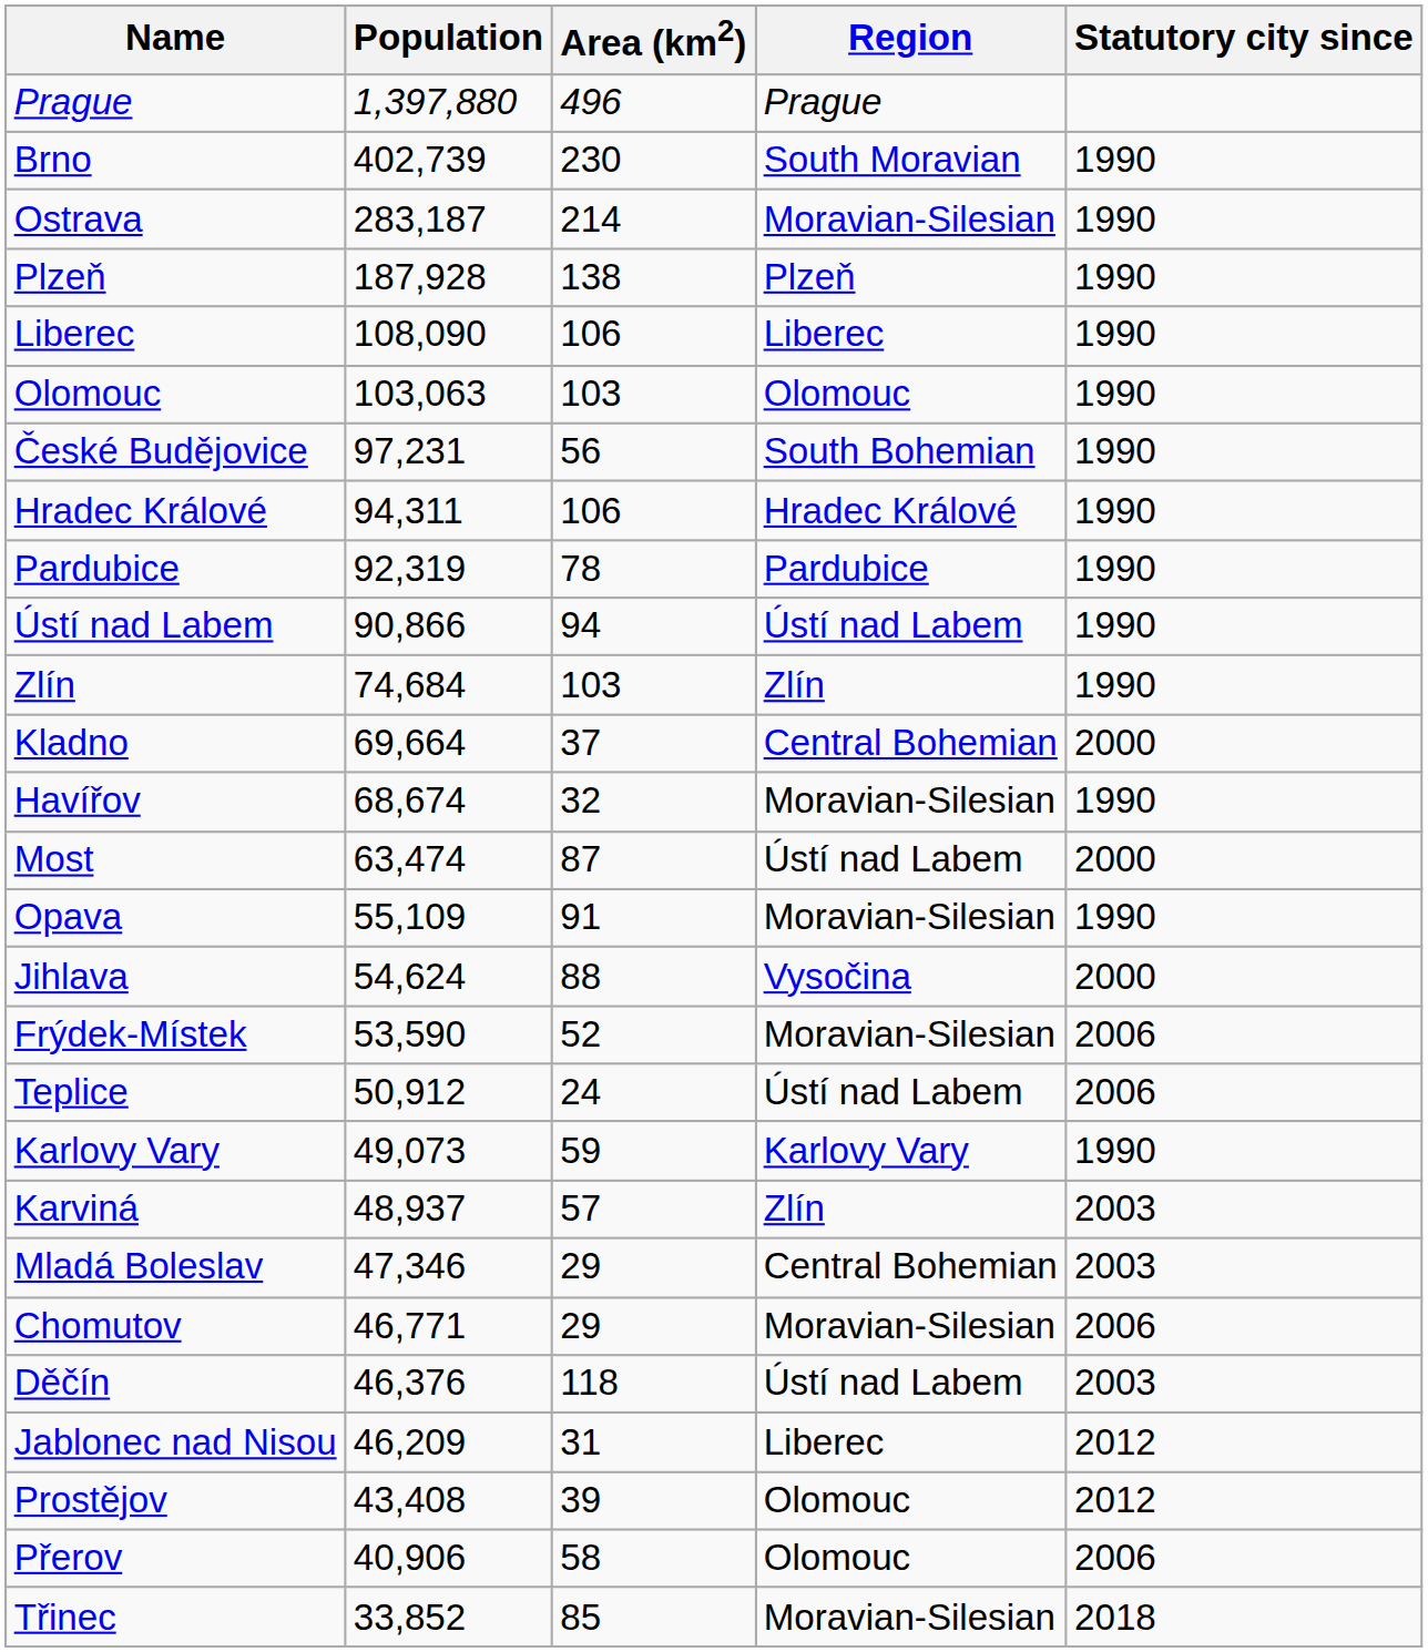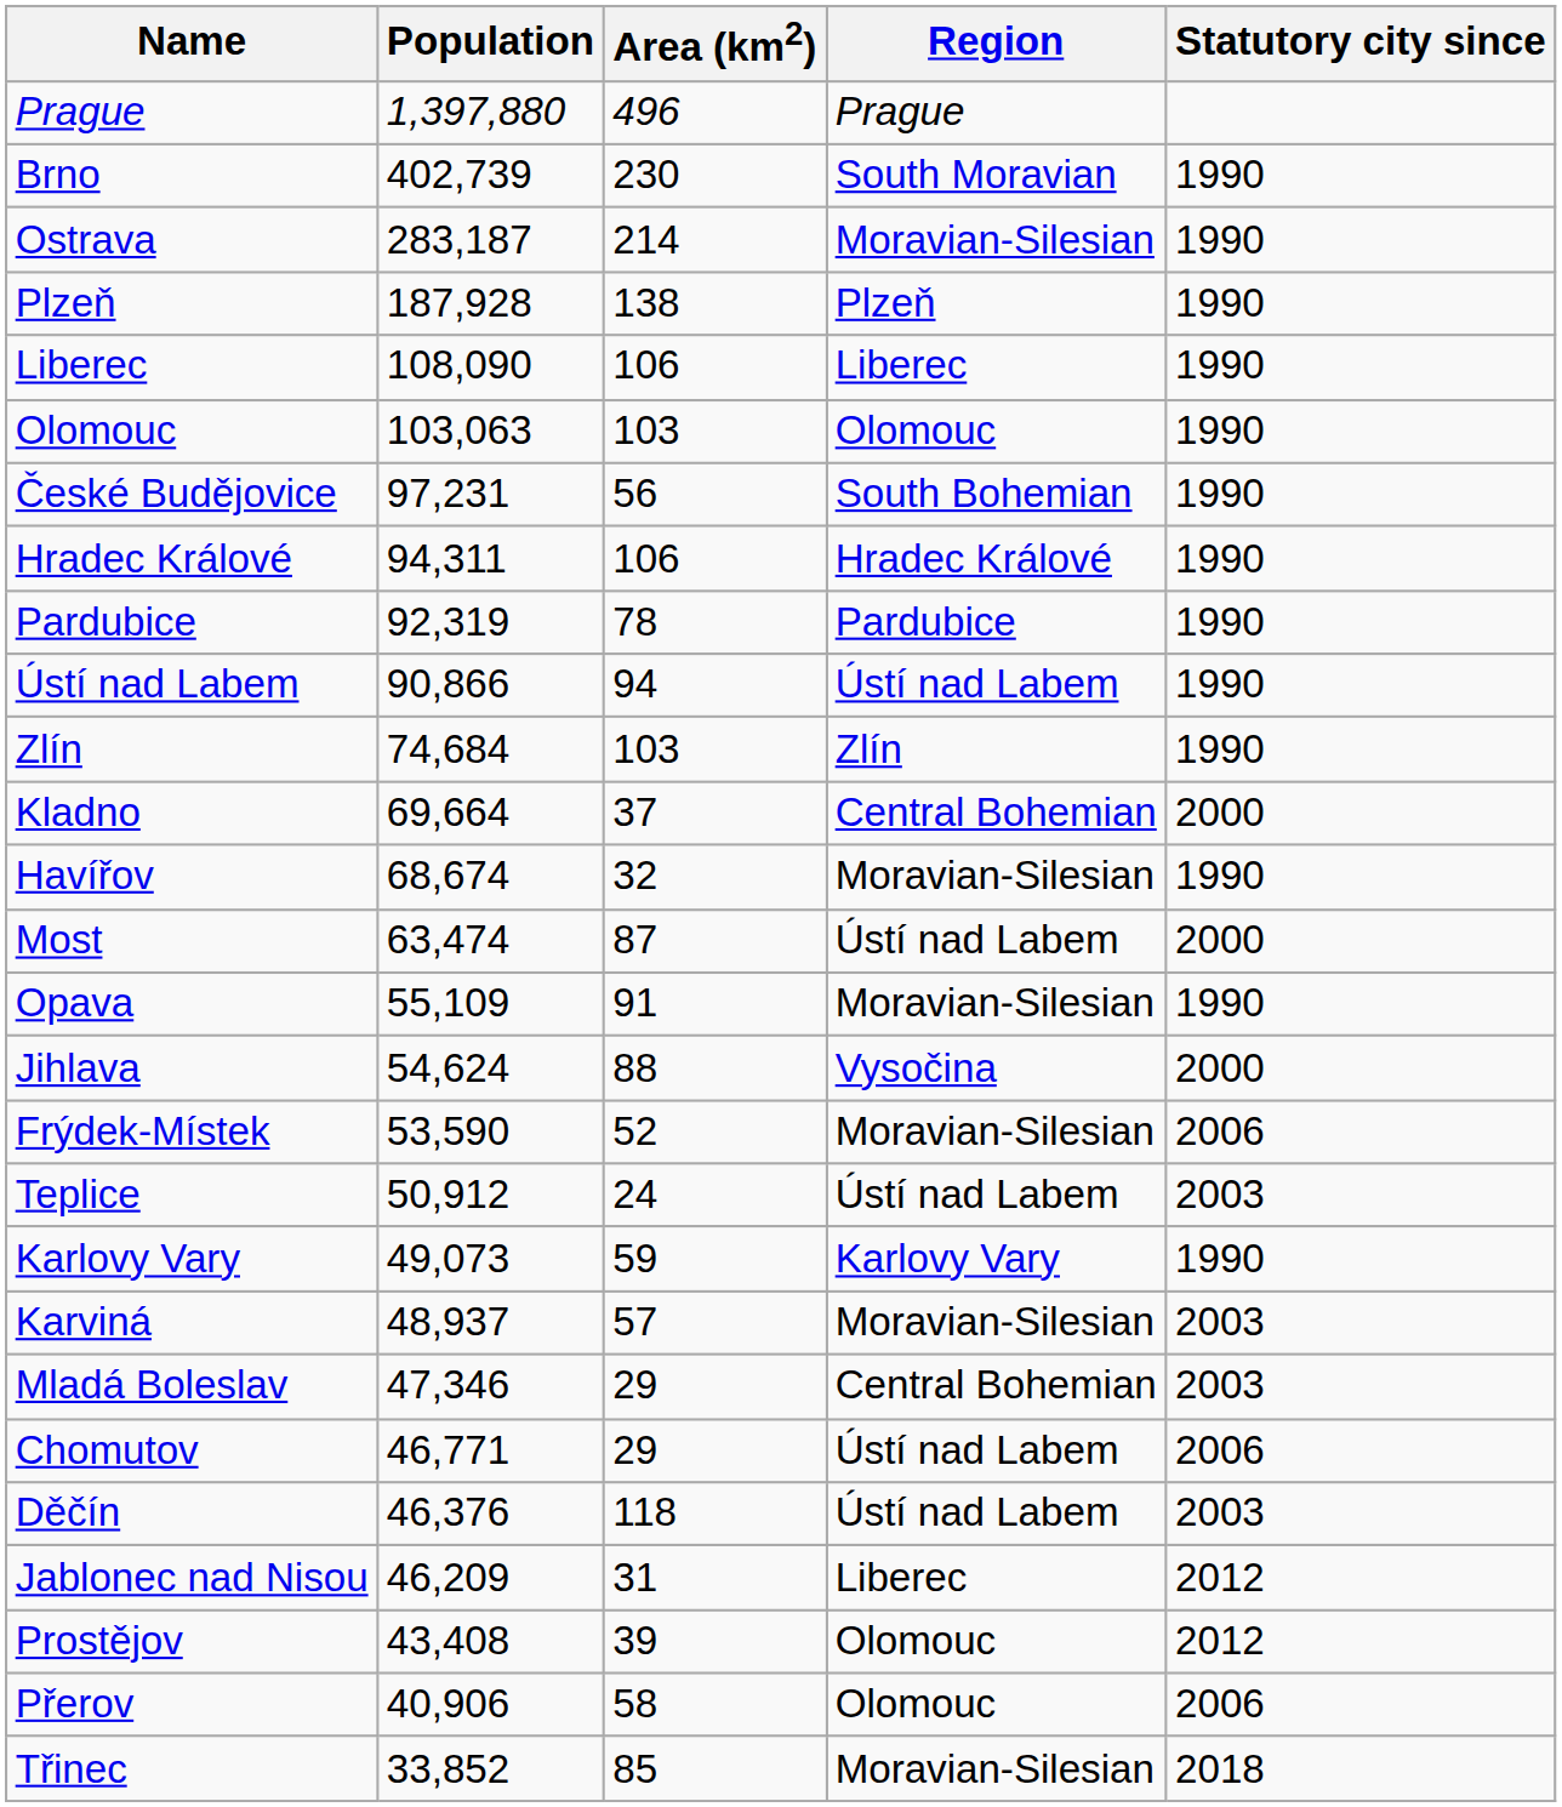 <table class="wikitable sortable">
 <tr>
 <th>Name</th>
 <th>Population</th>
 <th>Area (km<sup>2</sup>)</th>
 <th><a href='#'>Region</a></th>
 <th>Statutory city since</th>
 </tr>
 <tr>
 <td> <em><a href='#'>Prague</a></em></td>
 <td><em>1,397,880</em></td>
 <td><em>496</em></td>
 <td><em>Prague</em></td>
 <td></td>
 </tr>
 <tr>
 <td> <a href='#'>Brno</a></td>
 <td>402,739</td>
 <td>230</td>
 <td><a href='#'>South Moravian</a></td>
 <td>1990</td>
 </tr>
 <tr>
 <td> <a href='#'>Ostrava</a></td>
 <td>283,187</td>
 <td>214</td>
 <td><a href='#'>Moravian-Silesian</a></td>
 <td>1990</td>
 </tr>
 <tr>
 <td> <a href='#'>Plzeň</a></td>
 <td>187,928</td>
 <td>138</td>
 <td><a href='#'>Plzeň</a></td>
 <td>1990</td>
 </tr>
 <tr>
 <td> <a href='#'>Liberec</a></td>
 <td>108,090</td>
 <td>106</td>
 <td><a href='#'>Liberec</a></td>
 <td>1990</td>
 </tr>
 <tr>
 <td> <a href='#'>Olomouc</a></td>
 <td>103,063</td>
 <td>103</td>
 <td><a href='#'>Olomouc</a></td>
 <td>1990</td>
 </tr>
 <tr>
 <td> <a href='#'>České Budějovice</a></td>
 <td>97,231</td>
 <td>56</td>
 <td><a href='#'>South Bohemian</a></td>
 <td>1990</td>
 </tr>
 <tr>
 <td> <a href='#'>Hradec Králové</a></td>
 <td>94,311</td>
 <td>106</td>
 <td><a href='#'>Hradec Králové</a></td>
 <td>1990</td>
 </tr>
 <tr>
 <td> <a href='#'>Pardubice</a></td>
 <td>92,319</td>
 <td>78</td>
 <td><a href='#'>Pardubice</a></td>
 <td>1990</td>
 </tr>
 <tr>
 <td> <a href='#'>Ústí nad Labem</a></td>
 <td>90,866</td>
 <td>94</td>
 <td><a href='#'>Ústí nad Labem</a></td>
 <td>1990</td>
 </tr>
 <tr>
 <td> <a href='#'>Zlín</a></td>
 <td>74,684</td>
 <td>103</td>
 <td><a href='#'>Zlín</a></td>
 <td>1990</td>
 </tr>
 <tr>
 <td> <a href='#'>Kladno</a></td>
 <td>69,664</td>
 <td>37</td>
 <td><a href='#'>Central Bohemian</a></td>
 <td>2000</td>
 </tr>
 <tr>
 <td> <a href='#'>Havířov</a></td>
 <td>68,674</td>
 <td>32</td>
 <td>Moravian-Silesian</td>
 <td>1990</td>
 </tr>
 <tr>
 <td> <a href='#'>Most</a></td>
 <td>63,474</td>
 <td>87</td>
 <td>Ústí nad Labem</td>
 <td>2000</td>
 </tr>
 <tr>
 <td> <a href='#'>Opava</a></td>
 <td>55,109</td>
 <td>91</td>
 <td>Moravian-Silesian</td>
 <td>1990</td>
 </tr>
 <tr>
 <td> <a href='#'>Jihlava</a></td>
 <td>54,624</td>
 <td>88</td>
 <td><a href='#'>Vysočina</a></td>
 <td>2000</td>
 </tr>
 <tr>
 <td> <a href='#'>Frýdek-Místek</a></td>
 <td>53,590</td>
 <td>52</td>
 <td>Moravian-Silesian</td>
 <td>2006</td>
 </tr>
 <tr>
 <td> <a href='#'>Teplice</a></td>
 <td>50,912</td>
 <td>24</td>
 <td>Ústí nad Labem</td>
-<td>2006</td>
+<td>2003</td>
 </tr>
 <tr>
 <td> <a href='#'>Karlovy Vary</a></td>
 <td>49,073</td>
 <td>59</td>
 <td><a href='#'>Karlovy Vary</a></td>
 <td>1990</td>
 </tr>
 <tr>
 <td> <a href='#'>Karviná</a></td>
 <td>48,937</td>
 <td>57</td>
-<td><a href='#'>Zlín</a></td>
+<td>Moravian-Silesian</td>
 <td>2003</td>
 </tr>
 <tr>
 <td> <a href='#'>Mladá Boleslav</a></td>
 <td>47,346</td>
 <td>29</td>
 <td>Central Bohemian</td>
 <td>2003</td>
 </tr>
 <tr>
 <td> <a href='#'>Chomutov</a></td>
 <td>46,771</td>
 <td>29</td>
-<td>Moravian-Silesian</td>
+<td>Ústí nad Labem</td>
 <td>2006</td>
 </tr>
 <tr>
 <td> <a href='#'>Děčín</a></td>
 <td>46,376</td>
 <td>118</td>
 <td>Ústí nad Labem</td>
 <td>2003</td>
 </tr>
 <tr>
 <td> <a href='#'>Jablonec nad Nisou</a></td>
 <td>46,209</td>
 <td>31</td>
 <td>Liberec</td>
 <td>2012</td>
 </tr>
 <tr>
 <td> <a href='#'>Prostějov</a></td>
 <td>43,408</td>
 <td>39</td>
 <td>Olomouc</td>
 <td>2012</td>
 </tr>
 <tr>
 <td> <a href='#'>Přerov</a></td>
 <td>40,906</td>
 <td>58</td>
 <td>Olomouc</td>
 <td>2006</td>
 </tr>
 <tr>
 <td> <a href='#'>Třinec</a></td>
 <td>33,852</td>
 <td>85</td>
 <td>Moravian-Silesian</td>
 <td>2018</td>
 </tr>
 </table>
